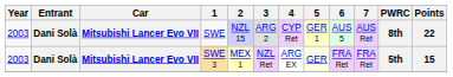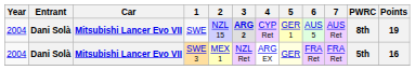 <table class="wikitable" border="1" style="text-align:center; font-size:85%;">
 <tr>
 <th>Year</th>
 <th>Entrant</th>
 <th>Car</th>
 <th>1</th>
 <th>2</th>
 <th>3</th>
 <th>4</th>
 <th>5</th>
 <th>6</th>
 <th>7</th>
 <th>PWRC</th>
 <th>Points</th>
 </tr>
 <tr>
-<td><a href='#'>2003</a></td>
+<td><a href='#'>2004</a></td>
 <th nowrap>Dani Solà</th>
 <th nowrap><a href='#'>Mitsubishi Lancer Evo VII</a></th>
 <td><a href='#'>SWE</a></td>
 <td style="background:#CFCFFF;"><a href='#'>NZL</a><br><small>15</small></td>
-<td style="background:#DFDFDF;"><a href='#'>ARG</a><br><small>2</small></td>
+<td style="background:#DFDFDF;"><strong><a href='#'>ARG</a><br><small>2</small></strong></td>
 <td style="background:#EFCFFF;"><a href='#'>CYP</a><br><small>Ret</small></td>
 <td style="background:#FFFFBF;"><a href='#'>GER</a><br><small>1</small></td>
 <td style="background:#DFFFDF;"><a href='#'>AUS</a><br><small>5</small></td>
 <td style="background:#EFCFFF;"><a href='#'>AUS</a><br><small>Ret</small></td>
 <th>8th</th>
-<th>22</th>
+<th>19</th>
 </tr>
 <tr>
-<td><a href='#'>2003</a></td>
+<td><a href='#'>2004</a></td>
 <th nowrap>Dani Solà</th>
 <th nowrap><a href='#'>Mitsubishi Lancer Evo VII</a></th>
 <td style="background:#FFDF9F;"><a href='#'>SWE</a><br><small>3</small></td>
 <td style="background:#FFFFBF;"><a href='#'>MEX</a><br><small>1</small></td>
 <td style="background:#EFCFFF;"><a href='#'>NZL</a><br><small>Ret</small></td>
 <td style="background:#FFFFFF;"><a href='#'>ARG</a><br><small>EX</small></td>
 <td style="background: lightyellow;"><a href='#'>GER</a></td>
 <td style="background:#EFCFFF;"><a href='#'>FRA</a><br><small>Ret</small></td>
 <td style="background:#EFCFFF;"><a href='#'>FRA</a><br><small>Ret</small></td>
 <th>5th</th>
-<th>15</th>
+<th>16</th>
 </tr>
 <tr>
 </tr>
 </table>
